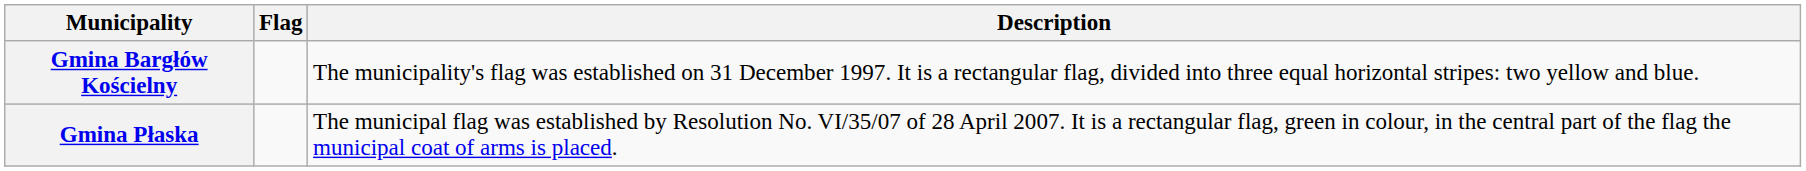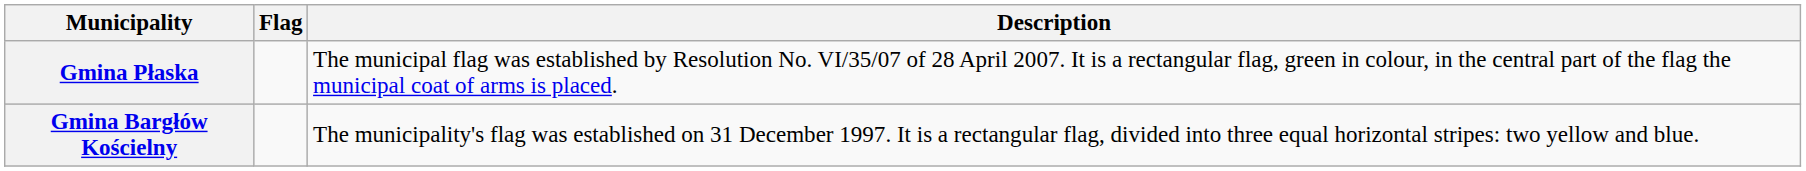 <table class="wikitable sortable plainrowheaders">
 <tr>
 <th scope="col">Municipality</th>
 <th scope="col" class="unsortable">Flag</th>
 <th scope="col" class="unsortable">Description</th>
 </tr>
 <tr>
+<th scope="row"><a href='#'>Gmina Płaska</a></th>
+<td></td>
+<td>The municipal flag was established by Resolution No. VI/35/07 of 28 April 2007. It is a rectangular flag, green in colour, in the central part of the flag the <a href='#'>municipal coat of arms is placed</a>.</td>
+</tr>
+<tr>
 <th scope="row"><a href='#'>Gmina Bargłów Kościelny</a></th>
 <td></td>
 <td>The municipality's flag was established on 31 December 1997. It is a rectangular flag, divided into three equal horizontal stripes: two yellow and blue.</td>
 </tr>
-<tr>
-<th scope="row"><a href='#'>Gmina Płaska</a></th>
-<td></td>
-<td>The municipal flag was established by Resolution No. VI/35/07 of 28 April 2007. It is a rectangular flag, green in colour, in the central part of the flag the <a href='#'>municipal coat of arms is placed</a>.</td>
-</tr>
 </table>
